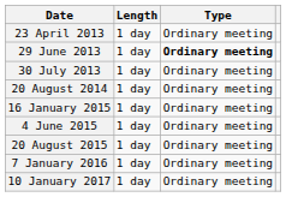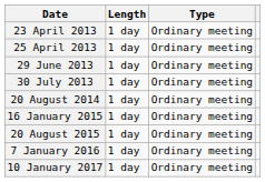 <table class="wikitable sortable plainrowheaders">
 <tr>
 <th scope="col">Date</th>
 <th scope="col">Length</th>
 <th scope="col">Type</th>
 <th scope="col" class="unsortable"></th>
 </tr>
 <tr>
 <th scope="row" style="font-weight:normal;">23 April 2013</th>
 <td>1 day</td>
 <td>Ordinary meeting</td>
 <td align="center"></td>
 </tr>
 <tr>
+<th scope="row" style="font-weight:normal;">25 April 2013</th>
+<td>1 day</td>
+<td>Ordinary meeting</td>
+<td align="center"></td>
+</tr>
+<tr>
 <th scope="row" style="font-weight:normal;">29 June 2013</th>
 <td>1 day</td>
-<td><strong>Ordinary meeting</strong></td>
+<td>Ordinary meeting</td>
 <td align="center"></td>
 </tr>
 <tr>
 <th scope="row" style="font-weight:normal;">30 July 2013</th>
 <td>1 day</td>
 <td>Ordinary meeting</td>
 <td align="center"></td>
 </tr>
 <tr>
 <th scope="row" style="font-weight:normal;">20 August 2014</th>
 <td>1 day</td>
 <td>Ordinary meeting</td>
 <td align="center"></td>
 </tr>
 <tr>
 <th scope="row" style="font-weight:normal;">16 January 2015</th>
-<td>1 day</td>
-<td>Ordinary meeting</td>
-<td align="center"></td>
-</tr>
-<tr>
-<th scope="row" style="font-weight:normal;">4 June 2015</th>
 <td>1 day</td>
 <td>Ordinary meeting</td>
 <td align="center"></td>
 </tr>
 <tr>
 <th scope="row" style="font-weight:normal;">20 August 2015</th>
 <td>1 day</td>
 <td>Ordinary meeting</td>
 <td align="center"></td>
 </tr>
 <tr>
 <th scope="row" style="font-weight:normal;">7 January 2016</th>
 <td>1 day</td>
 <td>Ordinary meeting</td>
 <td align="center"></td>
 </tr>
 <tr>
 <th scope="row" style="font-weight:normal;">10 January 2017</th>
 <td>1 day</td>
 <td>Ordinary meeting</td>
 <td align="center"></td>
 </tr>
 </table>
